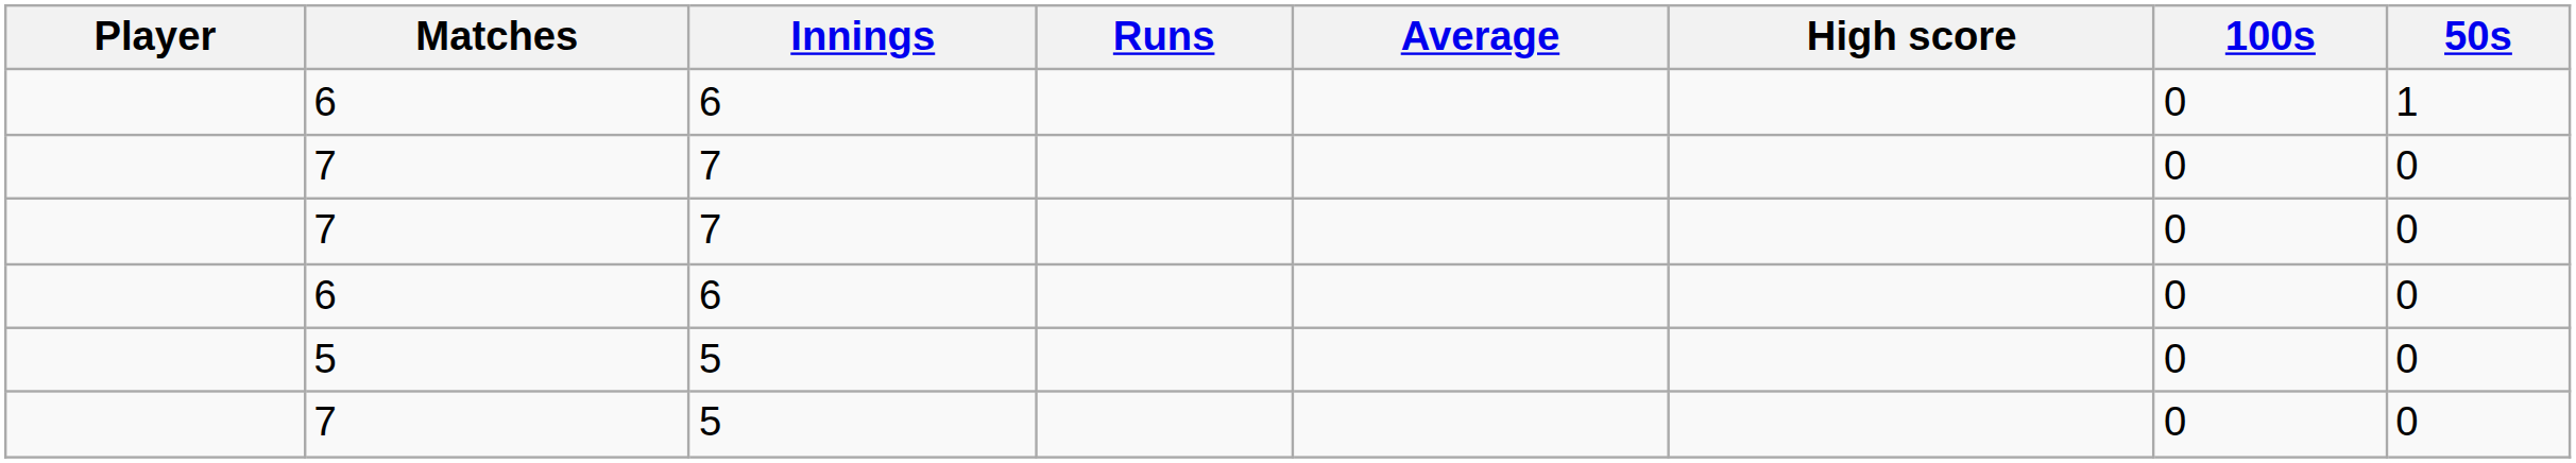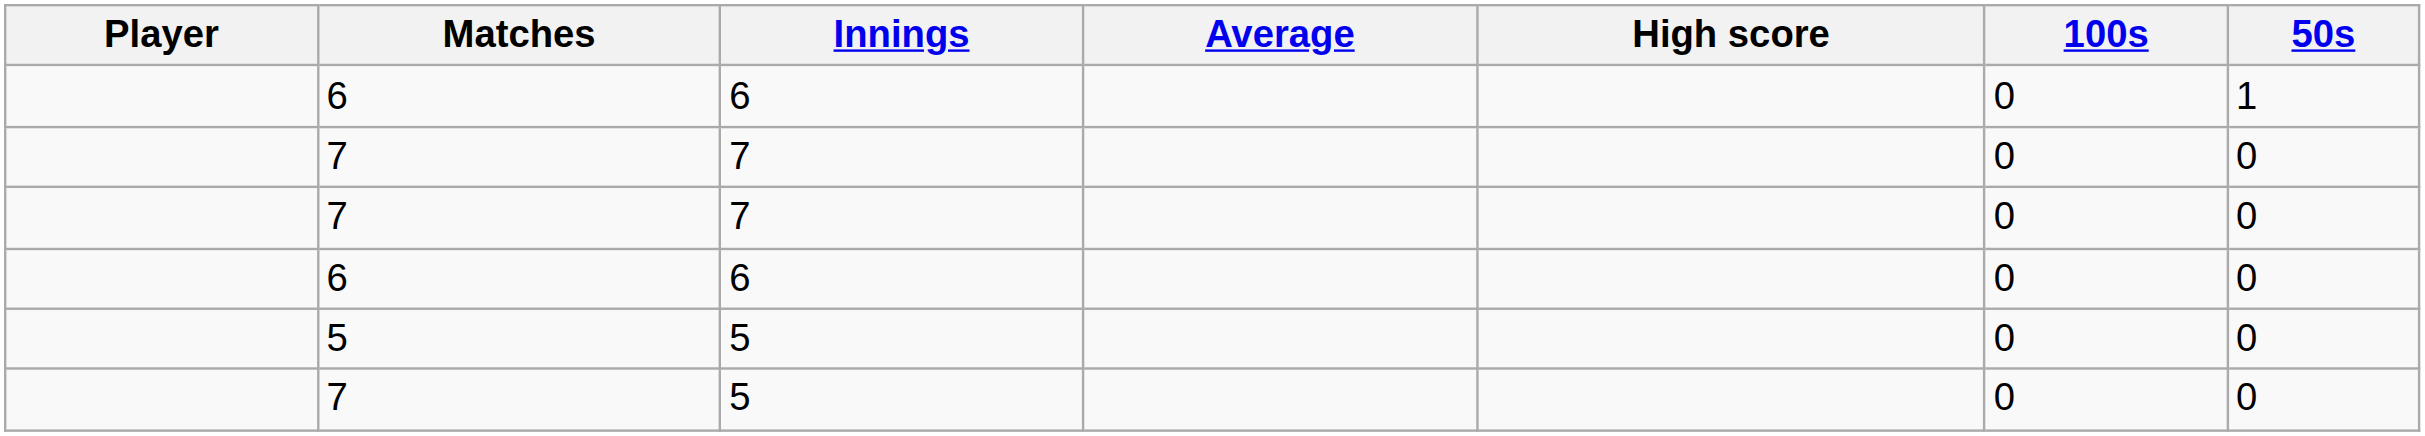 <table class="wikitable sortable" style="width:80%;">
 <tr>
 <th>Player</th>
 <th>Matches</th>
 <th><a href='#'>Innings</a></th>
-<th><a href='#'>Runs</a></th>
 <th><a href='#'>Average</a></th>
 <th>High score</th>
 <th><a href='#'>100s</a></th>
 <th><a href='#'>50s</a></th>
 </tr>
 <tr>
 <td></td>
 <td>6</td>
 <td>6</td>
 <td></td>
 <td></td>
-<td></td>
 <td>0</td>
 <td>1</td>
 </tr>
 <tr>
 <td></td>
 <td>7</td>
 <td>7</td>
-<td></td>
 <td></td>
 <td></td>
 <td>0</td>
 <td>0</td>
 </tr>
 <tr>
 <td></td>
 <td>7</td>
 <td>7</td>
 <td></td>
 <td></td>
-<td></td>
 <td>0</td>
 <td>0</td>
 </tr>
 <tr>
 <td></td>
 <td>6</td>
 <td>6</td>
-<td></td>
 <td></td>
 <td></td>
 <td>0</td>
 <td>0</td>
 </tr>
 <tr>
 <td></td>
 <td>5</td>
 <td>5</td>
 <td></td>
 <td></td>
-<td></td>
 <td>0</td>
 <td>0</td>
 </tr>
 <tr>
 <td></td>
 <td>7</td>
 <td>5</td>
 <td></td>
 <td></td>
-<td></td>
 <td>0</td>
 <td>0</td>
 </tr>
 </table>
